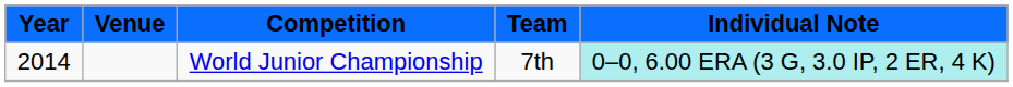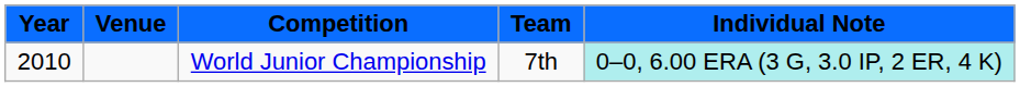 <table class="wikitable">
 <tr>
 <th style="background:#0A6EFF"><span> Year </span></th>
 <th style="background:#0A6EFF"><span> Venue </span></th>
 <th style="background:#0A6EFF"><span> Competition </span></th>
 <th style="background:#0A6EFF"><span> Team </span></th>
 <th style="background:#0A6EFF"><span> Individual Note </span></th>
 </tr>
 <tr>
-<td> 2014 </td>
+<td> 2010 </td>
 <td>  </td>
 <td> <a href='#'>World Junior Championship</a> </td>
 <td style="text-align:center"> 7th </td>
 <td style="background: paleturquoise; text-align:center"> 0–0, 6.00 ERA (3 G, 3.0 IP, 2 ER, 4 K) </td>
 </tr>
 </table>
